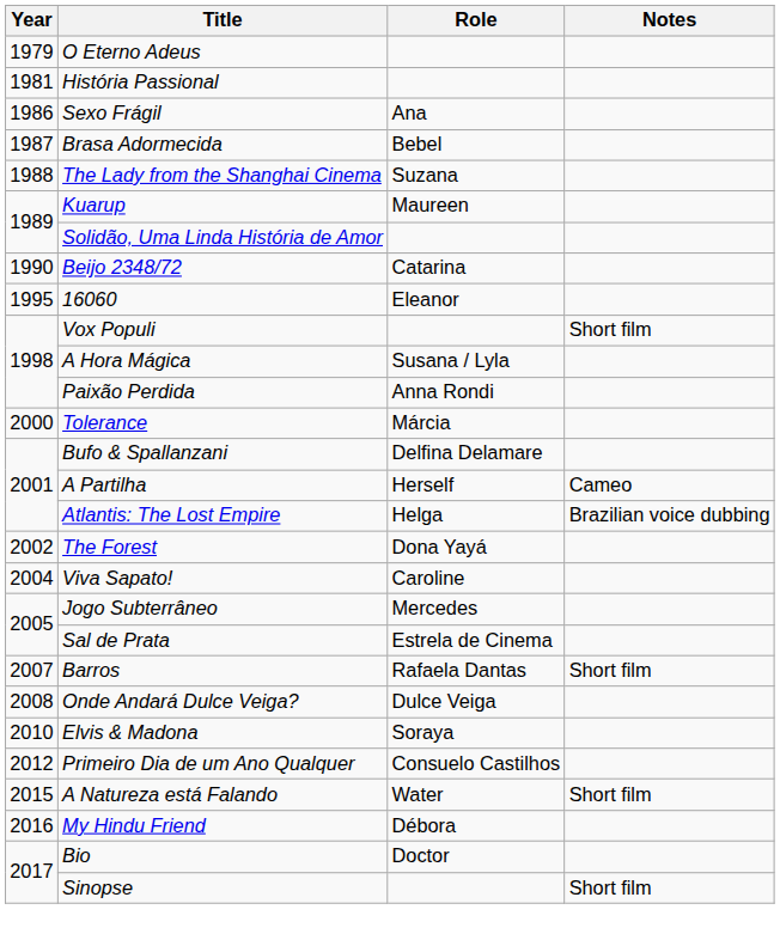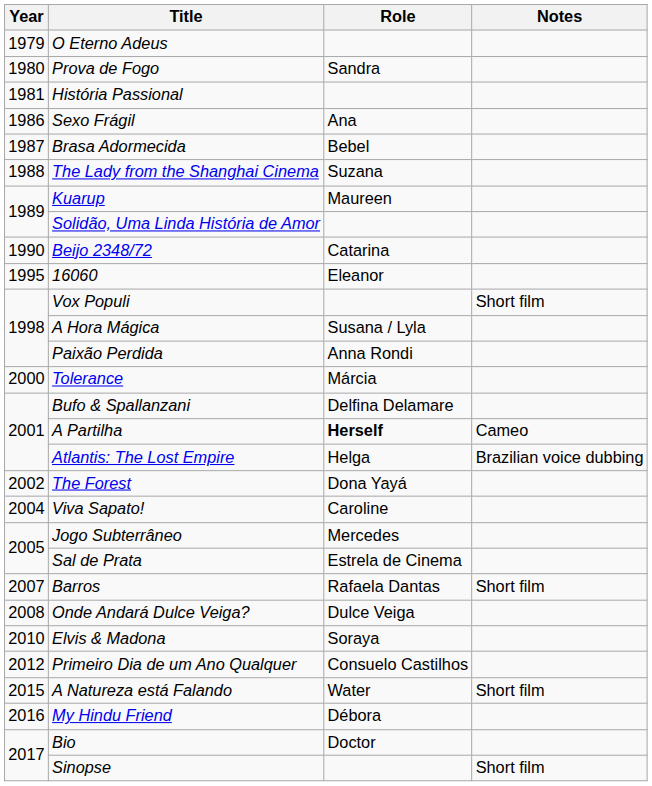 <table class="wikitable">
 <tr>
 <th>Year</th>
 <th>Title</th>
 <th>Role</th>
 <th>Notes</th>
 </tr>
 <tr>
 <td>1979</td>
 <td><em>O Eterno Adeus</em></td>
 <td></td>
+<td></td>
+</tr>
+<tr>
+<td>1980</td>
+<td><em>Prova de Fogo</em></td>
+<td>Sandra</td>
 <td></td>
 </tr>
 <tr>
 <td>1981</td>
 <td><em>História Passional</em></td>
 <td></td>
 <td></td>
 </tr>
 <tr>
 <td>1986</td>
 <td><em>Sexo Frágil</em></td>
 <td>Ana</td>
 <td></td>
 </tr>
 <tr>
 <td>1987</td>
 <td><em>Brasa Adormecida</em></td>
 <td>Bebel</td>
 <td></td>
 </tr>
 <tr>
 <td>1988</td>
 <td><em><a href='#'>The Lady from the Shanghai Cinema</a></em></td>
 <td>Suzana</td>
 <td></td>
 </tr>
 <tr>
 <td rowspan="2">1989</td>
 <td><em><a href='#'>Kuarup</a></em></td>
 <td>Maureen</td>
 <td></td>
 </tr>
 <tr>
 <td><em><a href='#'>Solidão, Uma Linda História de Amor</a></em></td>
 <td></td>
 <td></td>
 </tr>
 <tr>
 <td>1990</td>
 <td><em><a href='#'>Beijo 2348/72</a></em></td>
 <td>Catarina</td>
 <td></td>
 </tr>
 <tr>
 <td>1995</td>
 <td><em>16060</em></td>
 <td>Eleanor</td>
 <td></td>
 </tr>
 <tr>
 <td rowspan="3">1998</td>
 <td><em>Vox Populi</em></td>
 <td></td>
 <td>Short film</td>
 </tr>
 <tr>
 <td><em>A Hora Mágica</em></td>
 <td>Susana / Lyla</td>
 <td></td>
 </tr>
 <tr>
 <td><em>Paixão Perdida</em></td>
 <td>Anna Rondi</td>
 <td></td>
 </tr>
 <tr>
 <td>2000</td>
 <td><em><a href='#'>Tolerance</a></em></td>
 <td>Márcia</td>
 <td></td>
 </tr>
 <tr>
 <td rowspan="3">2001</td>
 <td><em>Bufo & Spallanzani</em></td>
 <td>Delfina Delamare</td>
 <td></td>
 </tr>
 <tr>
 <td><em>A Partilha</em></td>
-<td>Herself</td>
+<td><strong>Herself</strong></td>
 <td>Cameo</td>
 </tr>
 <tr>
 <td><em><a href='#'>Atlantis: The Lost Empire</a></em></td>
 <td>Helga</td>
 <td>Brazilian voice dubbing</td>
 </tr>
 <tr>
 <td>2002</td>
 <td><em><a href='#'>The Forest</a></em></td>
 <td>Dona Yayá</td>
 <td></td>
 </tr>
 <tr>
 <td>2004</td>
 <td><em>Viva Sapato!</em></td>
 <td>Caroline</td>
 <td></td>
 </tr>
 <tr>
 <td rowspan="2">2005</td>
 <td><em>Jogo Subterrâneo</em></td>
 <td>Mercedes</td>
 <td></td>
 </tr>
 <tr>
 <td><em>Sal de Prata</em></td>
 <td>Estrela de Cinema</td>
 <td></td>
 </tr>
 <tr>
 <td>2007</td>
 <td><em>Barros</em></td>
 <td>Rafaela Dantas</td>
 <td>Short film</td>
 </tr>
 <tr>
 <td>2008</td>
 <td><em>Onde Andará Dulce Veiga?</em></td>
 <td>Dulce Veiga</td>
 <td></td>
 </tr>
 <tr>
 <td>2010</td>
 <td><em>Elvis & Madona</em></td>
 <td>Soraya</td>
 <td></td>
 </tr>
 <tr>
 <td>2012</td>
 <td><em>Primeiro Dia de um Ano Qualquer</em></td>
 <td>Consuelo Castilhos</td>
 <td></td>
 </tr>
 <tr>
 <td>2015</td>
 <td><em>A Natureza está Falando</em></td>
 <td>Water</td>
 <td>Short film</td>
 </tr>
 <tr>
 <td>2016</td>
 <td><em><a href='#'>My Hindu Friend</a></em></td>
 <td>Débora</td>
 <td></td>
 </tr>
 <tr>
 <td rowspan="2">2017</td>
 <td><em>Bio</em></td>
 <td>Doctor</td>
 <td></td>
 </tr>
 <tr>
 <td><em>Sinopse</em></td>
 <td></td>
 <td>Short film</td>
 </tr>
 </table>
